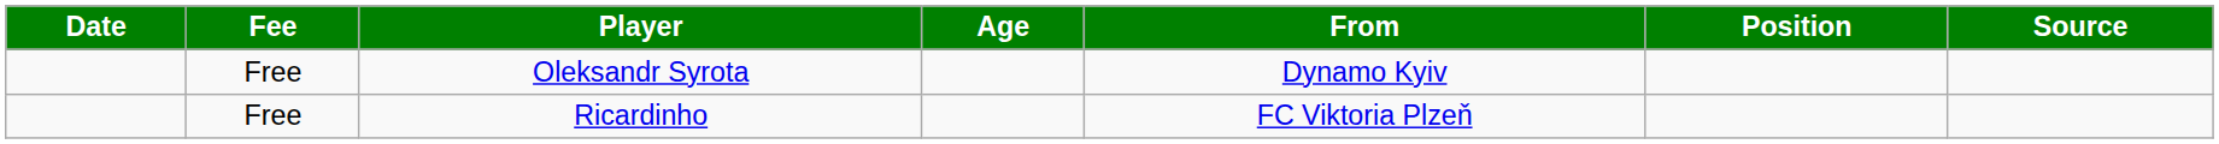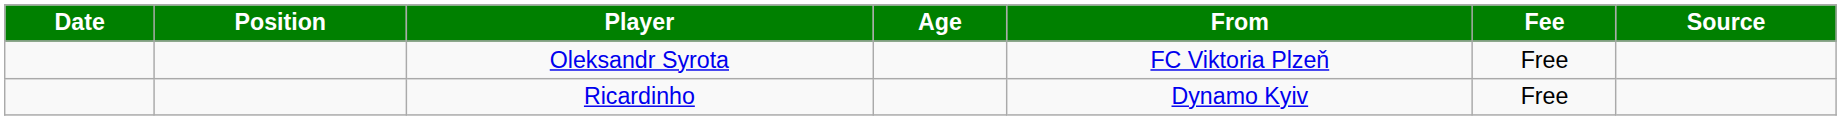 <table class="wikitable sortable" style="text-align:center; width:100%;">
 <tr>
 <th scope="col" style="background:#008000; color:white;">Date</th>
-<th scope="col" style="background:#008000; color:white;" data-sort-type="currency">Fee</th>
+<th scope="col" style="background:#008000; color:white;">Position</th>
 <th scope="col" style="background:#008000; color:white;">Player</th>
 <th scope="col" style="background:#008000; color:white;">Age</th>
 <th scope="col" style="background:#008000; color:white;">From</th>
-<th scope="col" style="background:#008000; color:white;">Position</th>
+<th scope="col" style="background:#008000; color:white;" data-sort-type="currency">Fee</th>
 <th scope="col" style="background:#008000; color:white;" class="unsortable">Source</th>
 </tr>
 <tr>
 <td></td>
-<td>Free</td>
+<td></td>
 <td> <a href='#'>Oleksandr Syrota</a></td>
 <td></td>
-<td> <a href='#'>Dynamo Kyiv</a></td>
-<td></td>
+<td> <a href='#'>FC Viktoria Plzeň</a></td>
+<td>Free</td>
 <td></td>
 </tr>
 <tr>
 <td></td>
-<td>Free</td>
+<td></td>
 <td> <a href='#'>Ricardinho</a></td>
 <td></td>
-<td> <a href='#'>FC Viktoria Plzeň</a></td>
-<td></td>
+<td> <a href='#'>Dynamo Kyiv</a></td>
+<td>Free</td>
 <td></td>
 </tr>
 </table>
